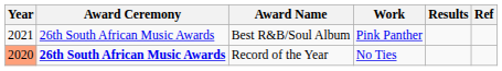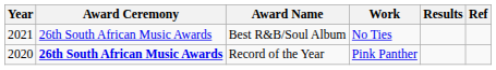 <table class="wikitable">
 <tr>
 <th>Year</th>
 <th>Award Ceremony</th>
 <th>Award Name</th>
 <th>Work</th>
 <th>Results</th>
 <th>Ref</th>
 </tr>
 <tr>
 <td>2021</td>
 <td><a href='#'>26th South African Music Awards</a></td>
 <td>Best R&B/Soul Album</td>
+<td><a href='#'>No Ties</a></td>
+<td></td>
+<td></td>
+</tr>
+<tr>
+<td>2020</td>
+<td><strong><a href='#'>26th South African Music Awards</a></strong></td>
+<td>Record of the Year</td>
 <td><a href='#'>Pink Panther</a></td>
 <td></td>
 <td></td>
 </tr>
-<tr>
-<td style="background: lightsalmon;">2020</td>
-<td><strong><a href='#'>26th South African Music Awards</a></strong></td>
-<td>Record of the Year</td>
-<td><a href='#'>No Ties</a></td>
-<td></td>
-<td></td>
-</tr>
 </table>
